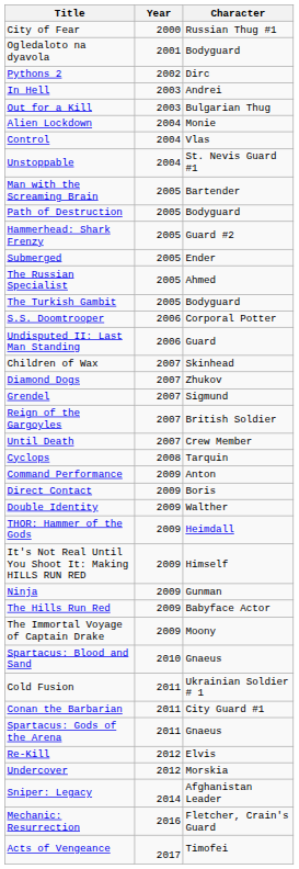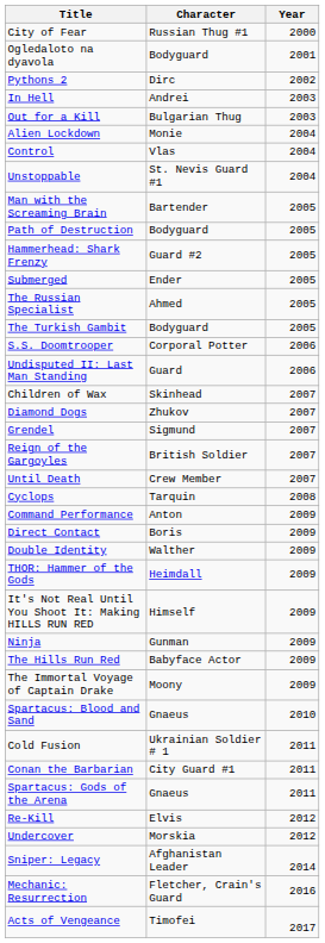 <table class="wikitable sortable">
 <tr>
 <th>Title</th>
+<th>Character</th>
 <th>Year</th>
-<th>Character</th>
 </tr>
 <tr>
 <td width="161" height="13">City of Fear</td>
+<td width="135">Russian Thug #1</td>
 <td align="right" width="56" align="center">2000</td>
-<td width="135">Russian Thug #1</td>
 </tr>
 <tr>
 <td height="13">Ogledaloto na dyavola</td>
+<td>Bodyguard</td>
 <td align="right" align="center">2001</td>
-<td>Bodyguard</td>
 </tr>
 <tr>
 <td height="13"><a href='#'>Pythons 2</a></td>
+<td>Dirc</td>
 <td align="right" align="center">2002</td>
-<td>Dirc</td>
 </tr>
 <tr>
 <td height="13"><a href='#'>In Hell</a></td>
+<td>Andrei</td>
 <td align="right" align="center">2003</td>
-<td>Andrei</td>
 </tr>
 <tr>
 <td height="13"><a href='#'>Out for a Kill</a></td>
+<td>Bulgarian Thug</td>
 <td align="right" align="center">2003</td>
-<td>Bulgarian Thug</td>
 </tr>
 <tr>
 <td height="13"><a href='#'>Alien Lockdown</a></td>
+<td>Monie</td>
 <td align="right" align="center">2004</td>
-<td>Monie</td>
 </tr>
 <tr>
 <td height="13"><a href='#'>Control</a></td>
+<td>Vlas</td>
 <td align="right" align="center">2004</td>
-<td>Vlas</td>
 </tr>
 <tr>
 <td height="13"><a href='#'>Unstoppable</a></td>
+<td>St. Nevis Guard #1</td>
 <td align="right" align="center">2004</td>
-<td>St. Nevis Guard #1</td>
 </tr>
 <tr>
 <td height="13"><a href='#'>Man with the Screaming Brain</a></td>
+<td>Bartender</td>
 <td align="right" align="center">2005</td>
-<td>Bartender</td>
 </tr>
 <tr>
 <td height="13"><a href='#'>Path of Destruction</a></td>
+<td>Bodyguard</td>
 <td align="right" align="center">2005</td>
-<td>Bodyguard</td>
 </tr>
 <tr>
 <td height="13"><a href='#'>Hammerhead: Shark Frenzy</a></td>
+<td>Guard #2</td>
 <td align="right" align="center">2005</td>
-<td>Guard #2</td>
 </tr>
 <tr>
 <td height="13"><a href='#'>Submerged</a></td>
+<td>Ender</td>
 <td align="right" align="center">2005</td>
-<td>Ender</td>
 </tr>
 <tr>
 <td height="13"><a href='#'>The Russian Specialist</a></td>
+<td>Ahmed</td>
 <td align="right" align="center">2005</td>
-<td>Ahmed</td>
 </tr>
 <tr>
 <td height="13"><a href='#'>The Turkish Gambit</a></td>
+<td>Bodyguard</td>
 <td align="right" align="center">2005</td>
-<td>Bodyguard</td>
 </tr>
 <tr>
 <td height="13"><a href='#'>S.S. Doomtrooper</a></td>
+<td>Corporal Potter</td>
 <td align="right" align="center">2006</td>
-<td>Corporal Potter</td>
 </tr>
 <tr>
 <td height="13"><a href='#'>Undisputed II: Last Man Standing</a></td>
+<td>Guard</td>
 <td align="right" align="center">2006</td>
-<td>Guard</td>
 </tr>
 <tr>
 <td height="13">Children of Wax</td>
+<td>Skinhead</td>
 <td align="right" align="center">2007</td>
-<td>Skinhead</td>
 </tr>
 <tr>
 <td height="13"><a href='#'>Diamond Dogs</a></td>
+<td>Zhukov</td>
 <td align="right" align="center">2007</td>
-<td>Zhukov</td>
 </tr>
 <tr>
 <td height="13"><a href='#'>Grendel</a></td>
+<td>Sigmund</td>
 <td align="right" align="center">2007</td>
-<td>Sigmund</td>
 </tr>
 <tr>
 <td height="13"><a href='#'>Reign of the Gargoyles</a></td>
+<td>British Soldier</td>
 <td align="right" align="center">2007</td>
-<td>British Soldier</td>
 </tr>
 <tr>
 <td height="13"><a href='#'>Until Death</a></td>
+<td>Crew Member</td>
 <td align="right" align="center">2007</td>
-<td>Crew Member</td>
 </tr>
 <tr>
 <td height="13"><a href='#'>Cyclops</a></td>
+<td>Tarquin</td>
 <td align="right" align="center">2008</td>
-<td>Tarquin</td>
 </tr>
 <tr>
 <td height="13"><a href='#'>Command Performance</a></td>
+<td>Anton</td>
 <td align="right" align="center">2009</td>
-<td>Anton</td>
 </tr>
 <tr>
 <td height="13"><a href='#'>Direct Contact</a></td>
+<td>Boris</td>
 <td align="right" align="center">2009</td>
-<td>Boris</td>
 </tr>
 <tr>
 <td height="13"><a href='#'>Double Identity</a></td>
+<td>Walther</td>
 <td align="right" align="center">2009</td>
-<td>Walther</td>
 </tr>
 <tr>
 <td height="13"><a href='#'>THOR: Hammer of the Gods</a></td>
+<td><a href='#'>Heimdall</a></td>
 <td align="right" align="center">2009</td>
-<td><a href='#'>Heimdall</a></td>
 </tr>
 <tr>
 <td height="26">It's Not Real Until You Shoot It: Making HILLS RUN RED</td>
+<td>Himself</td>
 <td align="right" align="center">2009</td>
-<td>Himself</td>
 </tr>
 <tr>
 <td height="13"><a href='#'>Ninja</a></td>
+<td>Gunman</td>
 <td align="right" align="center">2009</td>
-<td>Gunman</td>
 </tr>
 <tr>
 <td height="13"><a href='#'>The Hills Run Red</a></td>
+<td>Babyface Actor</td>
 <td align="right" align="center">2009</td>
-<td>Babyface Actor</td>
 </tr>
 <tr>
 <td height="26">The Immortal Voyage of Captain Drake</td>
+<td>Moony</td>
 <td align="right" align="center">2009</td>
-<td>Moony</td>
 </tr>
 <tr>
 <td height="13"><a href='#'>Spartacus: Blood and Sand</a></td>
+<td>Gnaeus</td>
 <td align="right" align="center">2010</td>
-<td>Gnaeus</td>
 </tr>
 <tr>
 <td height="13">Cold Fusion</td>
+<td>Ukrainian Soldier # 1</td>
 <td align="right" align="center">2011</td>
-<td>Ukrainian Soldier # 1</td>
 </tr>
 <tr>
 <td height="13"><a href='#'>Conan the Barbarian</a></td>
+<td>City Guard #1</td>
 <td align="right" align="center">2011</td>
-<td>City Guard #1</td>
 </tr>
 <tr>
 <td height="13"><a href='#'>Spartacus: Gods of the Arena</a></td>
+<td>Gnaeus</td>
 <td align="right" align="center">2011</td>
-<td>Gnaeus</td>
 </tr>
 <tr>
 <td height="13"><a href='#'>Re-Kill</a></td>
+<td>Elvis</td>
 <td align="right" align="center">2012</td>
-<td>Elvis</td>
 </tr>
 <tr>
 <td height="13"><a href='#'>Undercover</a></td>
+<td>Morskia</td>
 <td align="right" align="center">2012</td>
-<td>Morskia</td>
 </tr>
 <tr>
 <td height="13"><a href='#'>Sniper: Legacy</a></td>
+<td>Afghanistan Leader</td>
 <td align="right" align="center"><br>2014</td>
-<td>Afghanistan Leader</td>
 </tr>
 <tr>
 <td height ="13"><a href='#'>Mechanic: Resurrection</a></td>
+<td>Fletcher, Crain's Guard</td>
 <td align="right" align="center">2016</td>
-<td>Fletcher, Crain's Guard</td>
 </tr>
 <tr>
 <td height ="13"><a href='#'>Acts of Vengeance</a></td>
+<td>Timofei</td>
 <td align="right" align="center"><br>2017</td>
-<td>Timofei</td>
 </tr>
 </table>
